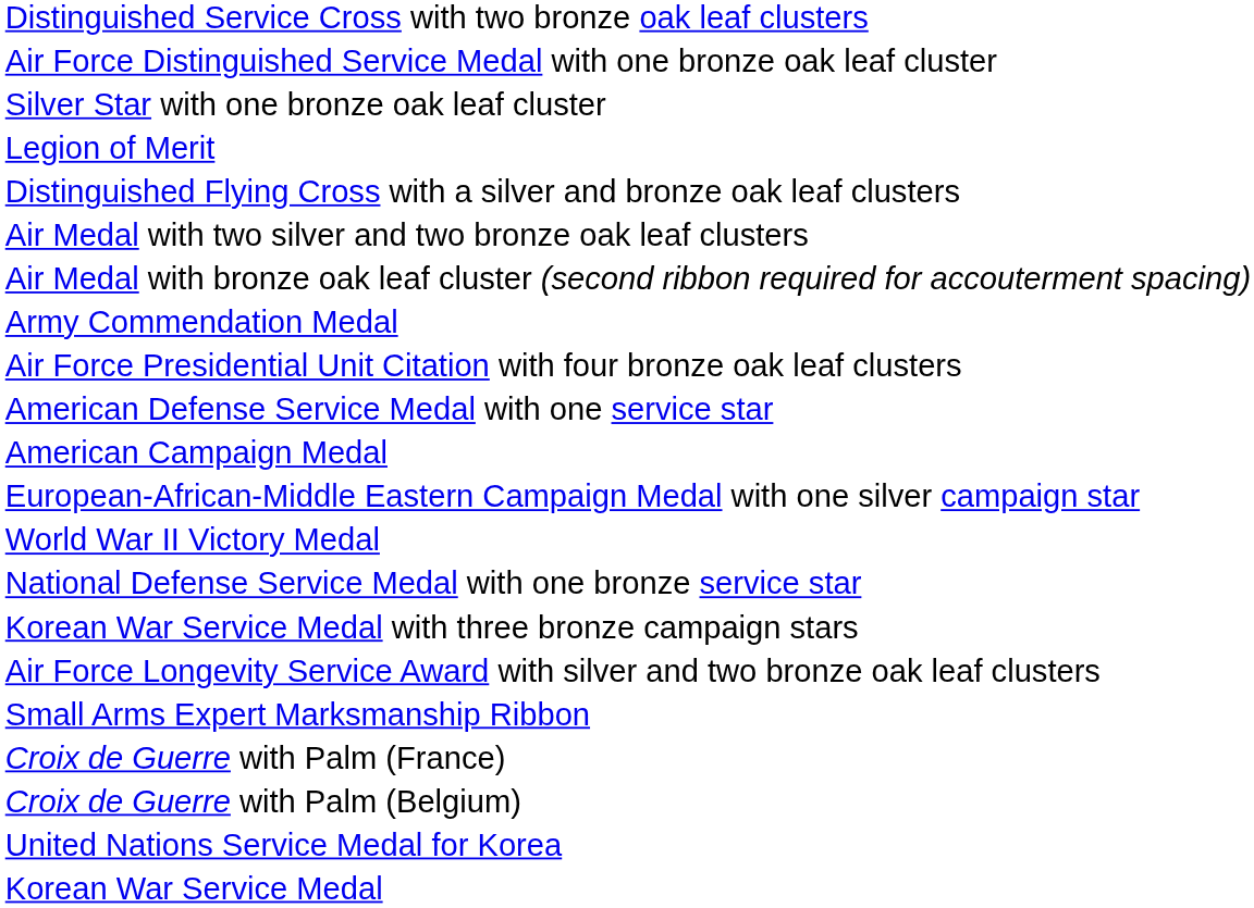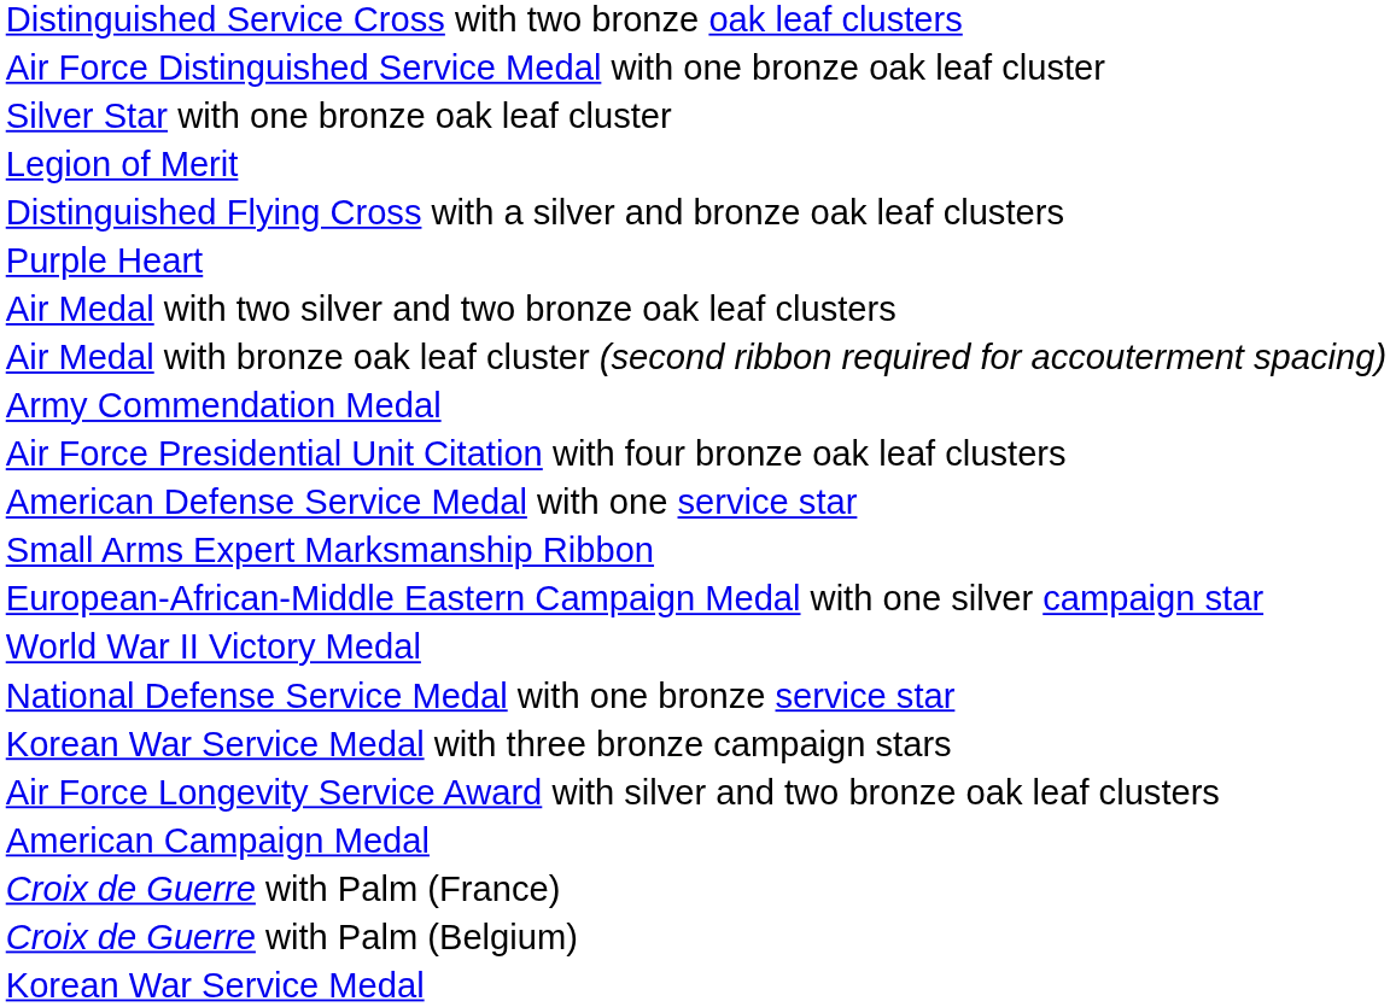 <table>
 <tr>
 <td></td>
 <td><a href='#'>Distinguished Service Cross</a> with two bronze <a href='#'>oak leaf clusters</a></td>
 </tr>
 <tr>
 <td></td>
 <td><a href='#'>Air Force Distinguished Service Medal</a> with one bronze oak leaf cluster</td>
 </tr>
 <tr>
 <td></td>
 <td><a href='#'>Silver Star</a> with one bronze oak leaf cluster</td>
 </tr>
 <tr>
 <td></td>
 <td><a href='#'>Legion of Merit</a></td>
 </tr>
 <tr>
 <td></td>
 <td><a href='#'>Distinguished Flying Cross</a> with a silver and bronze oak leaf clusters</td>
 </tr>
 <tr>
 <td></td>
+<td><a href='#'>Purple Heart</a></td>
+</tr>
+<tr>
+<td></td>
 <td><a href='#'>Air Medal</a> with two silver and two bronze oak leaf clusters</td>
 </tr>
 <tr>
 <td></td>
 <td><a href='#'>Air Medal</a> with bronze oak leaf cluster <em>(second ribbon required for accouterment spacing)</em></td>
 </tr>
 <tr>
 <td></td>
 <td><a href='#'>Army Commendation Medal</a></td>
 </tr>
 <tr>
 <td></td>
 <td><a href='#'>Air Force Presidential Unit Citation</a> with four bronze oak leaf clusters</td>
 </tr>
 <tr>
 <td></td>
 <td><a href='#'>American Defense Service Medal</a> with one <a href='#'>service star</a></td>
 </tr>
 <tr>
 <td></td>
-<td><a href='#'>American Campaign Medal</a></td>
+<td><a href='#'>Small Arms Expert Marksmanship Ribbon</a></td>
 </tr>
 <tr>
 <td></td>
 <td><a href='#'>European-African-Middle Eastern Campaign Medal</a> with one silver <a href='#'>campaign star</a></td>
 </tr>
 <tr>
 <td></td>
 <td><a href='#'>World War II Victory Medal</a></td>
 </tr>
 <tr>
 <td></td>
 <td><a href='#'>National Defense Service Medal</a> with one bronze <a href='#'>service star</a></td>
 </tr>
 <tr>
 <td></td>
 <td><a href='#'>Korean War Service Medal</a> with three bronze campaign stars</td>
 </tr>
 <tr>
 <td></td>
 <td><a href='#'>Air Force Longevity Service Award</a> with silver and two bronze oak leaf clusters</td>
 </tr>
 <tr>
 <td></td>
-<td><a href='#'>Small Arms Expert Marksmanship Ribbon</a></td>
+<td><a href='#'>American Campaign Medal</a></td>
 </tr>
 <tr>
 <td></td>
 <td><em><a href='#'>Croix de Guerre</a></em> with Palm (France)</td>
 </tr>
 <tr>
 <td></td>
 <td><em><a href='#'>Croix de Guerre</a></em> with Palm (Belgium)</td>
 </tr>
 <tr>
 <td></td>
-<td><a href='#'>United Nations Service Medal for Korea</a></td>
-</tr>
-<tr>
-<td></td>
 <td><a href='#'>Korean War Service Medal</a></td>
 </tr>
 </table>
